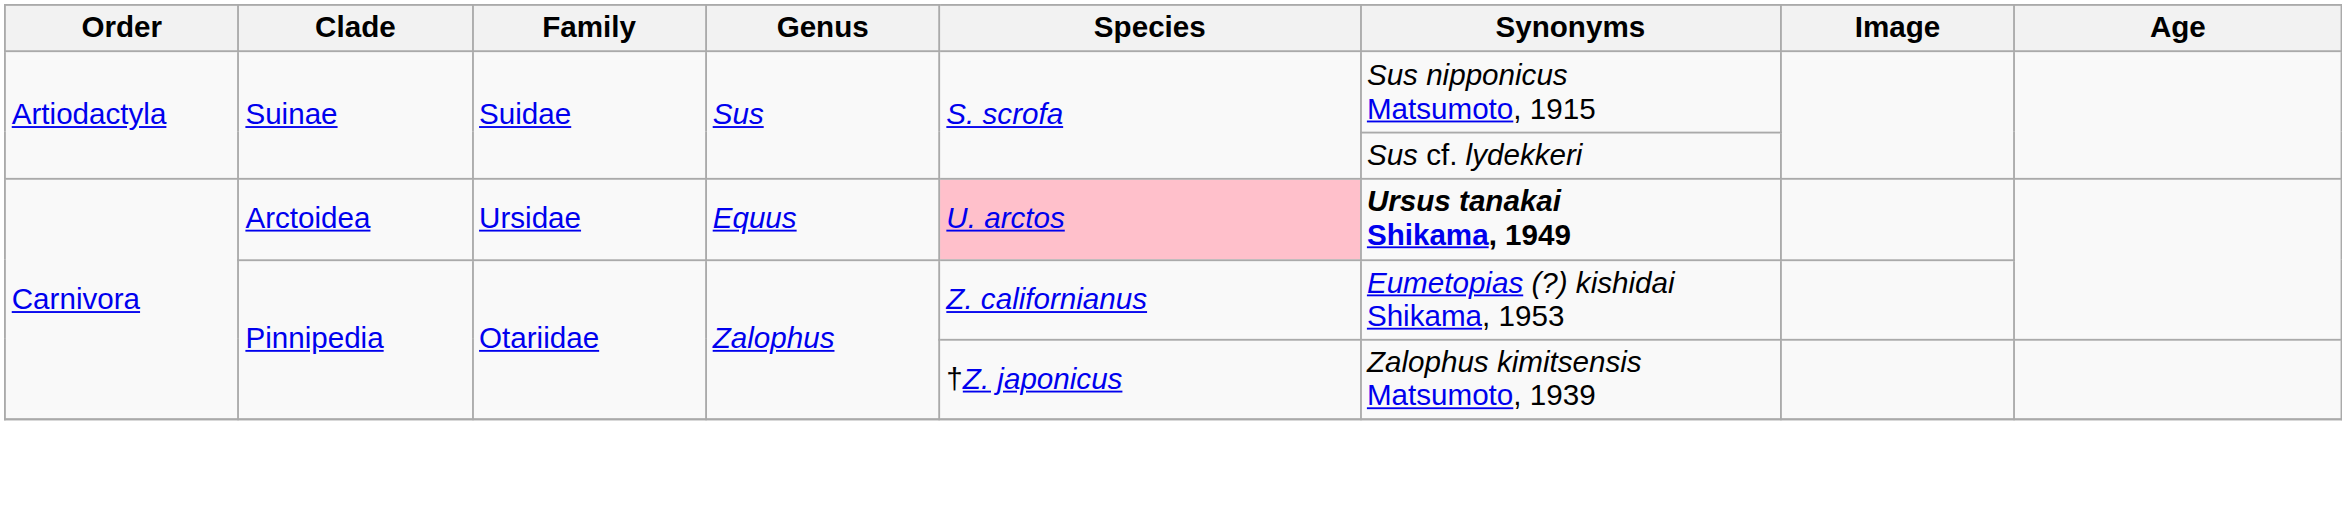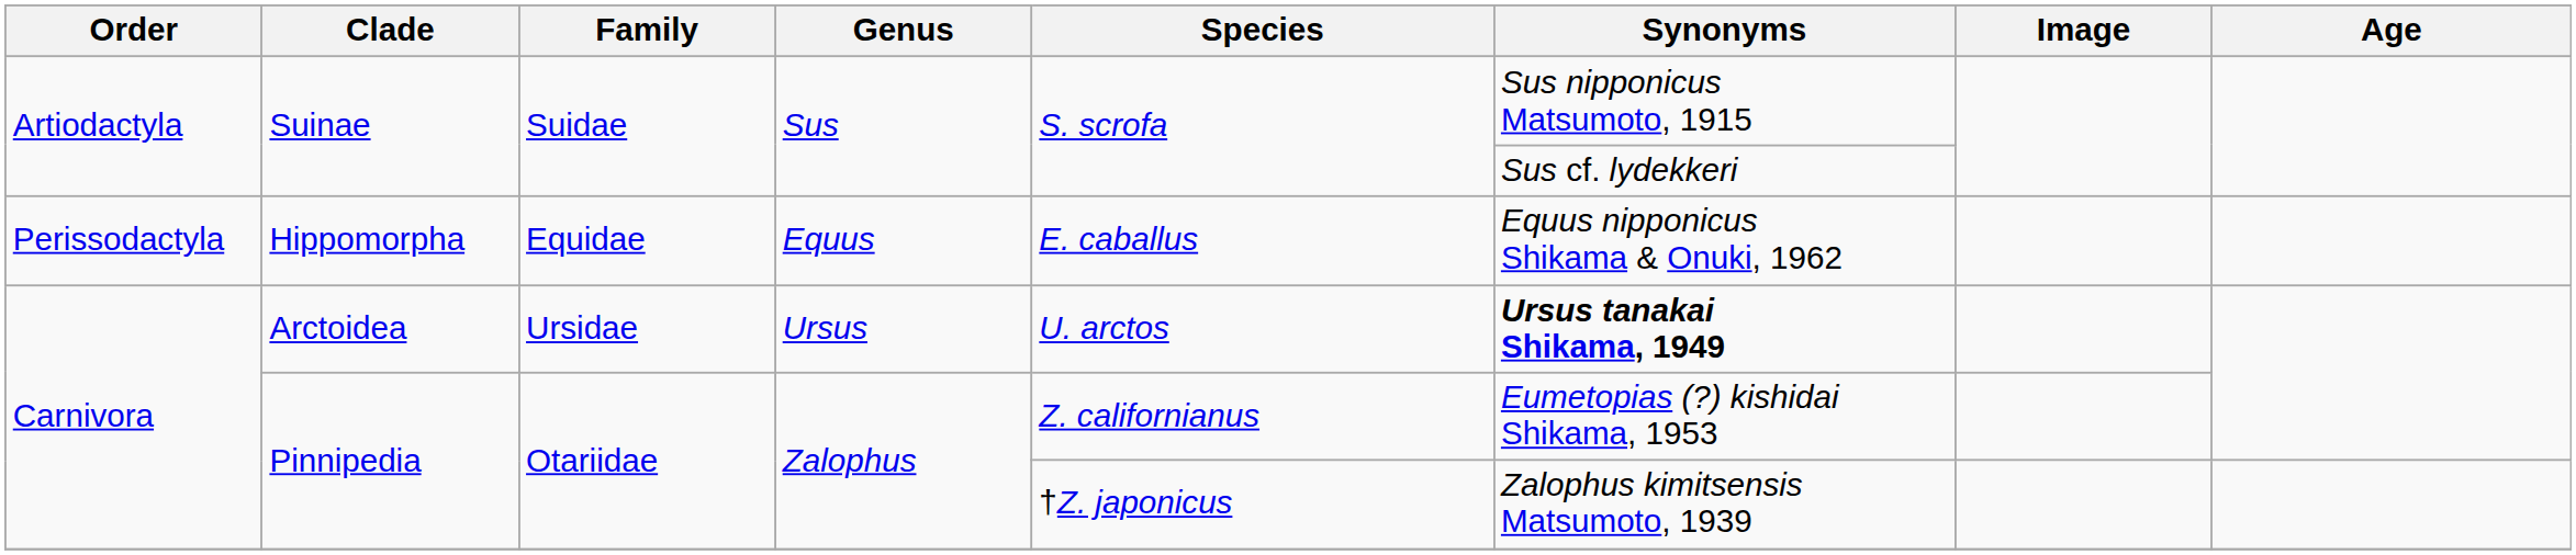 <table class="wikitable sortable"  style="width:100%;">
 <tr>
 <th width="10%">Order</th>
 <th width="10%">Clade</th>
 <th width="10%">Family</th>
 <th width="10%">Genus</th>
 <th width="18%">Species</th>
 <th width="18%">Synonyms</th>
 <th width="10%" class="unsortable">Image</th>
 <th width="14%">Age</th>
 </tr>
 <tr>
 <td rowspan=2><a href='#'>Artiodactyla</a></td>
 <td rowspan=2><a href='#'>Suinae</a></td>
 <td rowspan=2><a href='#'>Suidae</a></td>
 <td rowspan=2><em><a href='#'>Sus</a></em></td>
 <td rowspan=2><em><a href='#'>S. scrofa</a></em></td>
 <td><em>Sus nipponicus</em><br><a href='#'>Matsumoto</a>, 1915</td>
 <td rowspan=2></td>
 <td rowspan=2></td>
 </tr>
 <tr>
 <td><em>Sus</em> cf. <em>lydekkeri</em></td>
 </tr>
 <tr>
+<td><a href='#'>Perissodactyla</a></td>
+<td><a href='#'>Hippomorpha</a></td>
+<td><a href='#'>Equidae</a></td>
+<td><a href='#'><em>Equus</em></a></td>
+<td><em><a href='#'>E. caballus</a></em></td>
+<td><em>Equus nipponicus</em><br><a href='#'>Shikama</a> & <a href='#'>Onuki</a>, 1962</td>
+<td></td>
+<td></td>
+</tr>
+<tr>
 <td rowspan=3><a href='#'>Carnivora</a></td>
 <td><a href='#'>Arctoidea</a></td>
 <td><a href='#'>Ursidae</a></td>
-<td><a href='#'><em>Equus</em></a></td>
-<td style="background: pink;"><em><a href='#'>U. arctos</a></em></td>
+<td><em><a href='#'>Ursus</a></em></td>
+<td><em><a href='#'>U. arctos</a></em></td>
 <td><strong><em>Ursus tanakai</em><br><a href='#'>Shikama</a>, 1949</strong></td>
 <td></td>
 <td rowspan=2></td>
 </tr>
 <tr>
 <td rowspan=2><a href='#'>Pinnipedia</a></td>
 <td rowspan=2><a href='#'>Otariidae</a></td>
 <td rowspan=2><em><a href='#'>Zalophus</a></em></td>
 <td><em><a href='#'>Z. californianus</a></em></td>
 <td><em><a href='#'>Eumetopias</a> (?) kishidai</em><br><a href='#'>Shikama</a>, 1953</td>
 <td></td>
 </tr>
 <tr>
 <td>†<em><a href='#'>Z. japonicus</a></em></td>
 <td><em>Zalophus kimitsensis</em><br><a href='#'>Matsumoto</a>, 1939</td>
 <td></td>
 <td></td>
 </tr>
 <tr>
 </tr>
 </table>
